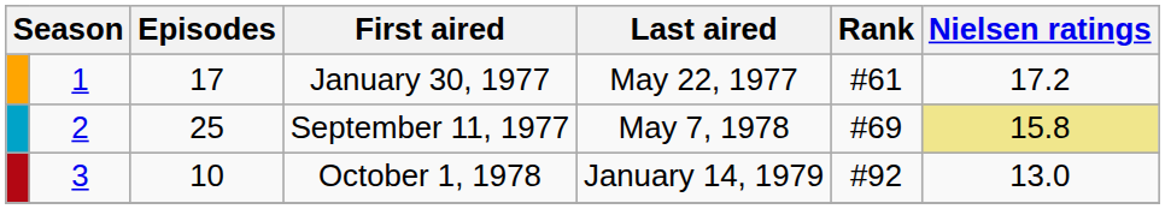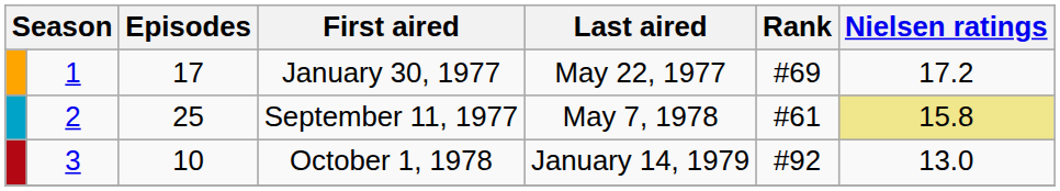 <table class=wikitable style="text-align:center">
 <tr>
 <th colspan=2>Season</th>
 <th>Episodes</th>
 <th>First aired</th>
 <th>Last aired</th>
 <th>Rank</th>
 <th><a href='#'>Nielsen ratings</a></th>
 </tr>
 <tr>
 <td style="width:5px; background:#FFA500"></td>
 <td><a href='#'>1</a></td>
 <td>17</td>
 <td>January 30, 1977</td>
 <td>May 22, 1977</td>
-<td>#61</td>
+<td>#69</td>
 <td>17.2</td>
 </tr>
 <tr>
 <td bgcolor="00A3C8"></td>
 <td><a href='#'>2</a></td>
 <td>25</td>
 <td>September 11, 1977</td>
 <td>May 7, 1978</td>
-<td>#69</td>
+<td>#61</td>
 <td style="background: khaki;">15.8</td>
 </tr>
 <tr>
 <td bgcolor="B30713"></td>
 <td><a href='#'>3</a></td>
 <td>10</td>
 <td>October 1, 1978</td>
 <td>January 14, 1979</td>
 <td>#92</td>
 <td>13.0</td>
 </tr>
 <tr>
 </tr>
 </table>
